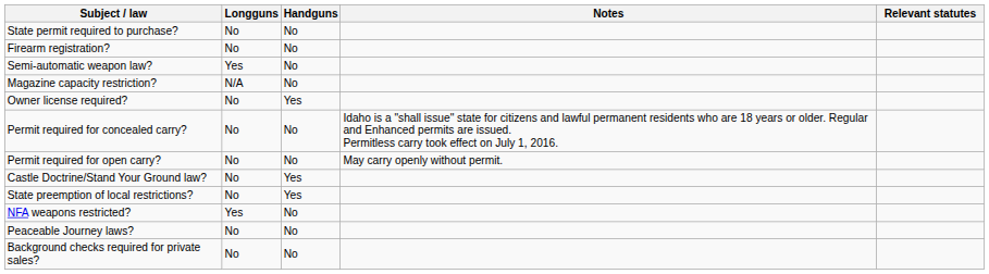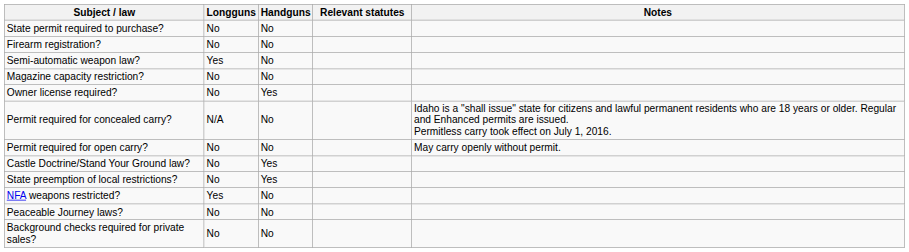 <table class="wikitable" style="font-size:85%; width:95%;">
 <tr>
 <th scope="col" style="width:260px;">Subject / law</th>
 <th scope="col" style="width:50px;">Longguns</th>
 <th scope="col" style="width:50px;">Handguns</th>
+<th scope="col" style="width:125px;">Relevant statutes</th>
 <th>Notes</th>
-<th scope="col" style="width:125px;">Relevant statutes</th>
 </tr>
 <tr>
 <td>State permit required to purchase?</td>
 <td>No</td>
 <td>No</td>
 <td></td>
 <td></td>
 </tr>
 <tr>
 <td>Firearm registration?</td>
 <td>No</td>
 <td>No</td>
 <td></td>
 <td></td>
 </tr>
 <tr>
 <td>Semi-automatic weapon law?</td>
 <td>Yes</td>
 <td>No</td>
 <td></td>
 <td></td>
 </tr>
 <tr>
 <td>Magazine capacity restriction?</td>
-<td>N/A</td>
+<td>No</td>
 <td>No</td>
 <td></td>
 <td></td>
 </tr>
 <tr>
 <td>Owner license required?</td>
 <td>No</td>
 <td>Yes</td>
 <td></td>
 <td></td>
 </tr>
 <tr>
 <td>Permit required for concealed carry?</td>
+<td>N/A</td>
 <td>No</td>
-<td>No</td>
+<td><br></td>
 <td>Idaho is a "shall issue" state for citizens and lawful permanent residents who are 18 years or older. Regular and Enhanced permits are issued.<br>Permitless carry took effect on July 1, 2016.</td>
-<td><br></td>
 </tr>
 <tr>
 <td>Permit required for open carry?</td>
 <td>No</td>
 <td>No</td>
+<td></td>
 <td>May carry openly without permit.</td>
-<td></td>
 </tr>
 <tr>
 <td>Castle Doctrine/Stand Your Ground law?</td>
 <td>No</td>
 <td>Yes</td>
 <td></td>
 <td></td>
 </tr>
 <tr>
 <td>State preemption of local restrictions?</td>
 <td>No</td>
 <td>Yes</td>
 <td></td>
 <td></td>
 </tr>
 <tr>
 <td><a href='#'>NFA</a> weapons restricted?</td>
 <td>Yes</td>
 <td>No</td>
 <td></td>
 <td></td>
 </tr>
 <tr>
 <td>Peaceable Journey laws?</td>
 <td>No</td>
 <td>No</td>
 <td></td>
 <td></td>
 </tr>
 <tr>
 <td>Background checks required for private sales?</td>
 <td>No</td>
 <td>No</td>
 <td></td>
 <td></td>
 </tr>
 </table>
